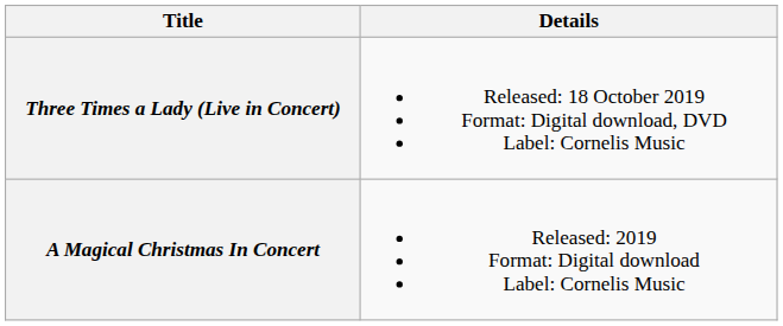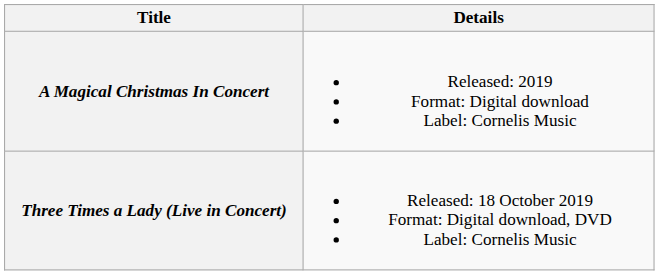 <table class="wikitable plainrowheaders" style="text-align:center;" border="1">
 <tr>
 <th scope="col" style="width:17em;">Title</th>
 <th scope="col" style="width:20em;">Details</th>
 </tr>
 <tr>
+<th scope="row"><em>A Magical Christmas In Concert</em></th>
+<td><br><ul><li>Released: 2019</li><li>Format: Digital download</li><li>Label: Cornelis Music</li></ul></td>
+</tr>
+<tr>
 <th scope="row"><em>Three Times a Lady (Live in Concert)</em></th>
 <td><br><ul><li>Released: 18 October 2019</li><li>Format: Digital download, DVD</li><li>Label: Cornelis Music</li></ul></td>
 </tr>
-<tr>
-<th scope="row"><em>A Magical Christmas In Concert</em></th>
-<td><br><ul><li>Released: 2019</li><li>Format: Digital download</li><li>Label: Cornelis Music</li></ul></td>
-</tr>
 </table>
